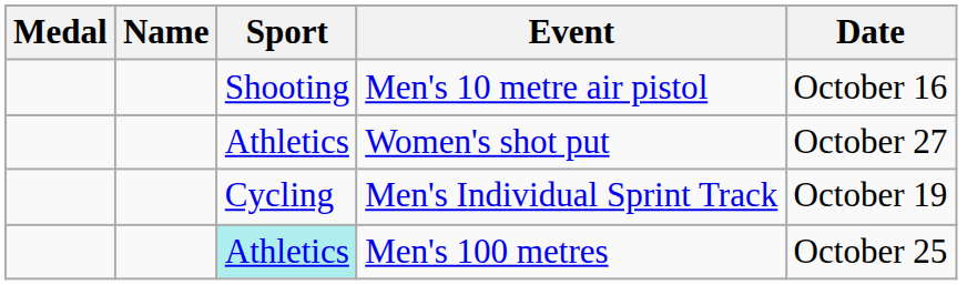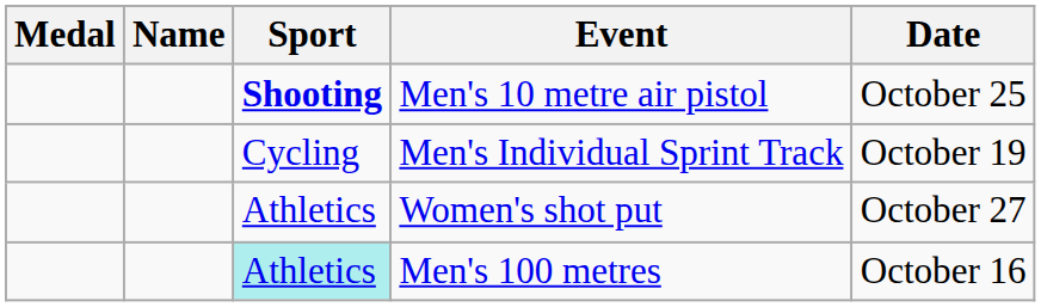 <table class="wikitable sortable" border="1">
 <tr>
 <th>Medal</th>
 <th>Name</th>
 <th>Sport</th>
 <th>Event</th>
 <th>Date</th>
 </tr>
 <tr>
 <td></td>
 <td></td>
-<td><a href='#'>Shooting</a></td>
+<td><strong><a href='#'>Shooting</a></strong></td>
 <td><a href='#'>Men's 10 metre air pistol</a></td>
-<td>October 16</td>
+<td>October 25</td>
+</tr>
+<tr>
+<td></td>
+<td></td>
+<td><a href='#'>Cycling</a></td>
+<td><a href='#'>Men's Individual Sprint Track</a></td>
+<td>October 19</td>
 </tr>
 <tr>
 <td></td>
 <td></td>
 <td><a href='#'>Athletics</a></td>
 <td><a href='#'>Women's shot put</a></td>
 <td>October 27</td>
 </tr>
 <tr>
 <td></td>
 <td></td>
-<td><a href='#'>Cycling</a></td>
-<td><a href='#'>Men's Individual Sprint Track</a></td>
-<td>October 19</td>
-</tr>
-<tr>
-<td></td>
-<td></td>
 <td style="background: paleturquoise;"><a href='#'>Athletics</a></td>
 <td><a href='#'>Men's 100 metres</a></td>
-<td>October 25</td>
+<td>October 16</td>
 </tr>
 </table>
